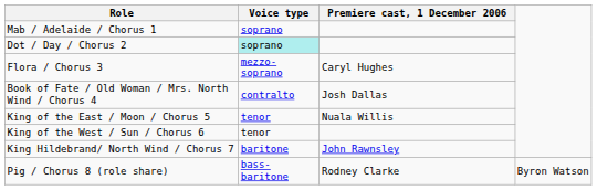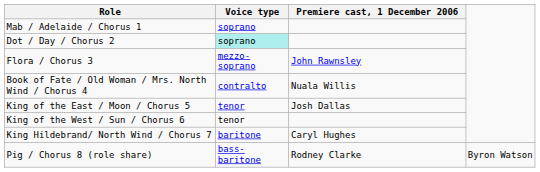 <table class="wikitable">
 <tr>
 <th width= 300>Role</th>
 <th width= 100>Voice type</th>
 <th width= 250>Premiere cast, 1 December 2006</th>
 </tr>
 <tr>
 <td>Mab / Adelaide / Chorus 1</td>
 <td><a href='#'>soprano</a></td>
 <td></td>
 </tr>
 <tr>
 <td>Dot / Day / Chorus 2</td>
 <td style="background: paleturquoise;">soprano</td>
 <td></td>
 </tr>
 <tr>
 <td>Flora / Chorus 3</td>
 <td><a href='#'>mezzo-soprano</a></td>
-<td>Caryl Hughes</td>
+<td><a href='#'>John Rawnsley</a></td>
 </tr>
 <tr>
 <td>Book of Fate / Old Woman / Mrs. North Wind / Chorus 4</td>
 <td><a href='#'>contralto</a></td>
-<td>Josh Dallas</td>
+<td>Nuala Willis</td>
 </tr>
 <tr>
 <td>King of the East / Moon / Chorus 5</td>
 <td><a href='#'>tenor</a></td>
-<td>Nuala Willis</td>
+<td>Josh Dallas</td>
 </tr>
 <tr>
 <td>King of the West / Sun / Chorus 6</td>
 <td>tenor</td>
 <td></td>
 </tr>
 <tr>
 <td>King Hildebrand/ North Wind / Chorus 7</td>
 <td><a href='#'>baritone</a></td>
-<td><a href='#'>John Rawnsley</a></td>
+<td>Caryl Hughes</td>
 </tr>
 <tr>
 <td>Pig / Chorus 8 (role share)</td>
 <td><a href='#'>bass-baritone</a></td>
 <td>Rodney Clarke</td>
 <td>Byron Watson</td>
 </tr>
 </table>
